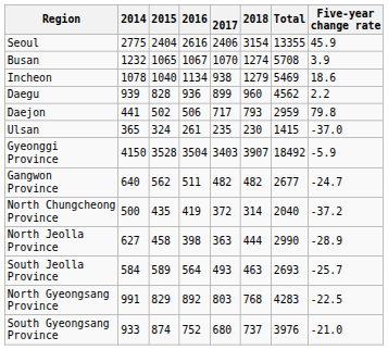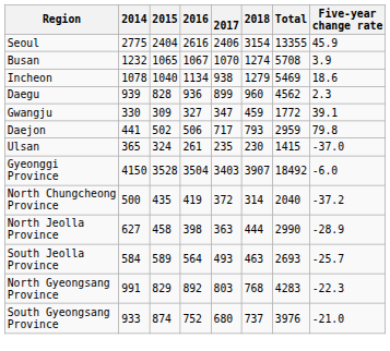 <table class="wikitable">
 <tr>
 <th>Region</th>
 <th>2014</th>
 <th>2015</th>
 <th>2016</th>
 <th><br>2017</th>
 <th>2018</th>
 <th>Total</th>
 <th>Five-year<br>change rate</th>
 </tr>
 <tr>
 <td>Seoul</td>
 <td>2775</td>
 <td>2404</td>
 <td>2616</td>
 <td>2406</td>
 <td>3154</td>
 <td>13355</td>
 <td>45.9</td>
 </tr>
 <tr>
 <td>Busan</td>
 <td>1232</td>
 <td>1065</td>
 <td>1067</td>
 <td>1070</td>
 <td>1274</td>
 <td>5708</td>
 <td>3.9</td>
 </tr>
 <tr>
 <td>Incheon</td>
 <td>1078</td>
 <td>1040</td>
 <td>1134</td>
 <td>938</td>
 <td>1279</td>
 <td>5469</td>
 <td>18.6</td>
 </tr>
 <tr>
 <td>Daegu</td>
 <td>939</td>
 <td>828</td>
 <td>936</td>
 <td>899</td>
 <td>960</td>
 <td>4562</td>
-<td>2.2</td>
+<td>2.3</td>
+</tr>
+<tr>
+<td>Gwangju</td>
+<td>330</td>
+<td>309</td>
+<td>327</td>
+<td>347</td>
+<td>459</td>
+<td>1772</td>
+<td>39.1</td>
 </tr>
 <tr>
 <td>Daejon</td>
 <td>441</td>
 <td>502</td>
 <td>506</td>
 <td>717</td>
 <td>793</td>
 <td>2959</td>
 <td>79.8</td>
 </tr>
 <tr>
 <td>Ulsan</td>
 <td>365</td>
 <td>324</td>
 <td>261</td>
 <td>235</td>
 <td>230</td>
 <td>1415</td>
 <td>-37.0</td>
 </tr>
 <tr>
 <td>Gyeonggi<br>Province</td>
 <td>4150</td>
 <td>3528</td>
 <td>3504</td>
 <td>3403</td>
 <td>3907</td>
 <td>18492</td>
-<td>-5.9</td>
-</tr>
-<tr>
-<td>Gangwon<br>Province</td>
-<td>640</td>
-<td>562</td>
-<td>511</td>
-<td>482</td>
-<td>482</td>
-<td>2677</td>
-<td>-24.7</td>
+<td>-6.0</td>
 </tr>
 <tr>
 <td>North Chungcheong<br>Province</td>
 <td>500</td>
 <td>435</td>
 <td>419</td>
 <td>372</td>
 <td>314</td>
 <td>2040</td>
 <td>-37.2</td>
 </tr>
 <tr>
 <td>North Jeolla<br>Province</td>
 <td>627</td>
 <td>458</td>
 <td>398</td>
 <td>363</td>
 <td>444</td>
 <td>2990</td>
 <td>-28.9</td>
 </tr>
 <tr>
 <td>South Jeolla<br>Province</td>
 <td>584</td>
 <td>589</td>
 <td>564</td>
 <td>493</td>
 <td>463</td>
 <td>2693</td>
 <td>-25.7</td>
 </tr>
 <tr>
 <td>North Gyeongsang<br>Province</td>
 <td>991</td>
 <td>829</td>
 <td>892</td>
 <td>803</td>
 <td>768</td>
 <td>4283</td>
-<td>-22.5</td>
+<td>-22.3</td>
 </tr>
 <tr>
 <td>South Gyeongsang<br>Province</td>
 <td>933</td>
 <td>874</td>
 <td>752</td>
 <td>680</td>
 <td>737</td>
 <td>3976</td>
 <td>-21.0</td>
 </tr>
 </table>
